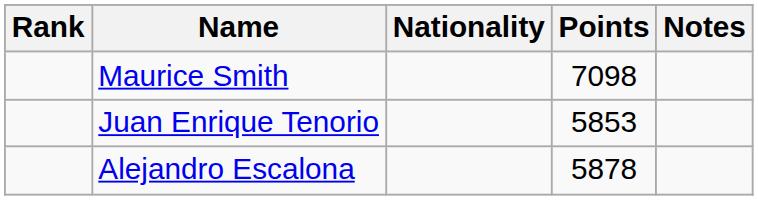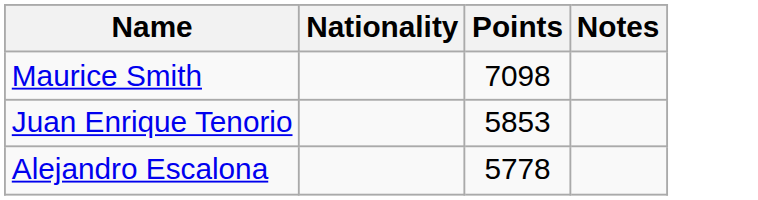 <table class="wikitable sortable" style="text-align:center">
 <tr>
-<th>Rank</th>
 <th>Name</th>
 <th>Nationality</th>
 <th>Points</th>
 <th>Notes</th>
 </tr>
 <tr>
-<td align=center></td>
 <td align=left><a href='#'>Maurice Smith</a></td>
 <td align=left></td>
 <td>7098</td>
 <td></td>
 </tr>
 <tr>
-<td align=center></td>
 <td align=left><a href='#'>Juan Enrique Tenorio</a></td>
 <td align=left></td>
 <td>5853</td>
 <td></td>
 </tr>
 <tr>
-<td align=center></td>
 <td align=left><a href='#'>Alejandro Escalona</a></td>
 <td align=left></td>
-<td>5878</td>
+<td>5778</td>
 <td></td>
 </tr>
 </table>
